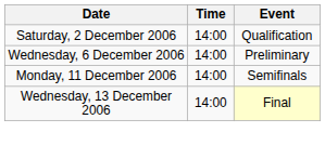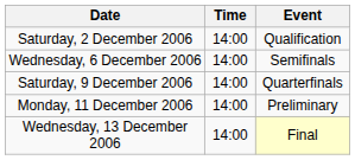 <table class = "wikitable" style="text-align:center;">
 <tr>
 <th width=220>Date</th>
 <th width=50>Time</th>
 <th width=100>Event</th>
 </tr>
 <tr>
 <td>Saturday, 2 December 2006</td>
 <td>14:00</td>
 <td>Qualification</td>
 </tr>
 <tr>
 <td>Wednesday, 6 December 2006</td>
 <td>14:00</td>
-<td>Preliminary</td>
+<td>Semifinals</td>
+</tr>
+<tr>
+<td>Saturday, 9 December 2006</td>
+<td>14:00</td>
+<td>Quarterfinals</td>
 </tr>
 <tr>
 <td>Monday, 11 December 2006</td>
 <td>14:00</td>
-<td>Semifinals</td>
+<td>Preliminary</td>
 </tr>
 <tr>
 <td>Wednesday, 13 December 2006</td>
 <td>14:00</td>
 <td bgcolor=ffffcc>Final</td>
 </tr>
 </table>
